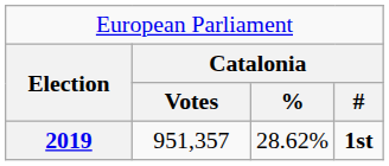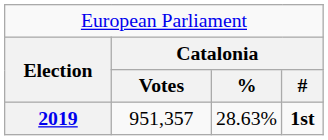 <table class="wikitable" style="font-size:95%; text-align:center;">
 <tr>
 <td colspan="4"><a href='#'>European Parliament</a></td>
 </tr>
 <tr>
 <th rowspan="2" width="75">Election</th>
 <th colspan="3">Catalonia</th>
 </tr>
 <tr>
 <th width="70">Votes</th>
 <th width="35">%</th>
 <th width="25">#</th>
 </tr>
 <tr>
 <th><a href='#'>2019</a></th>
 <td>951,357</td>
-<td>28.62%</td>
+<td>28.63%</td>
 <td><strong>1st</strong></td>
 </tr>
 </table>
